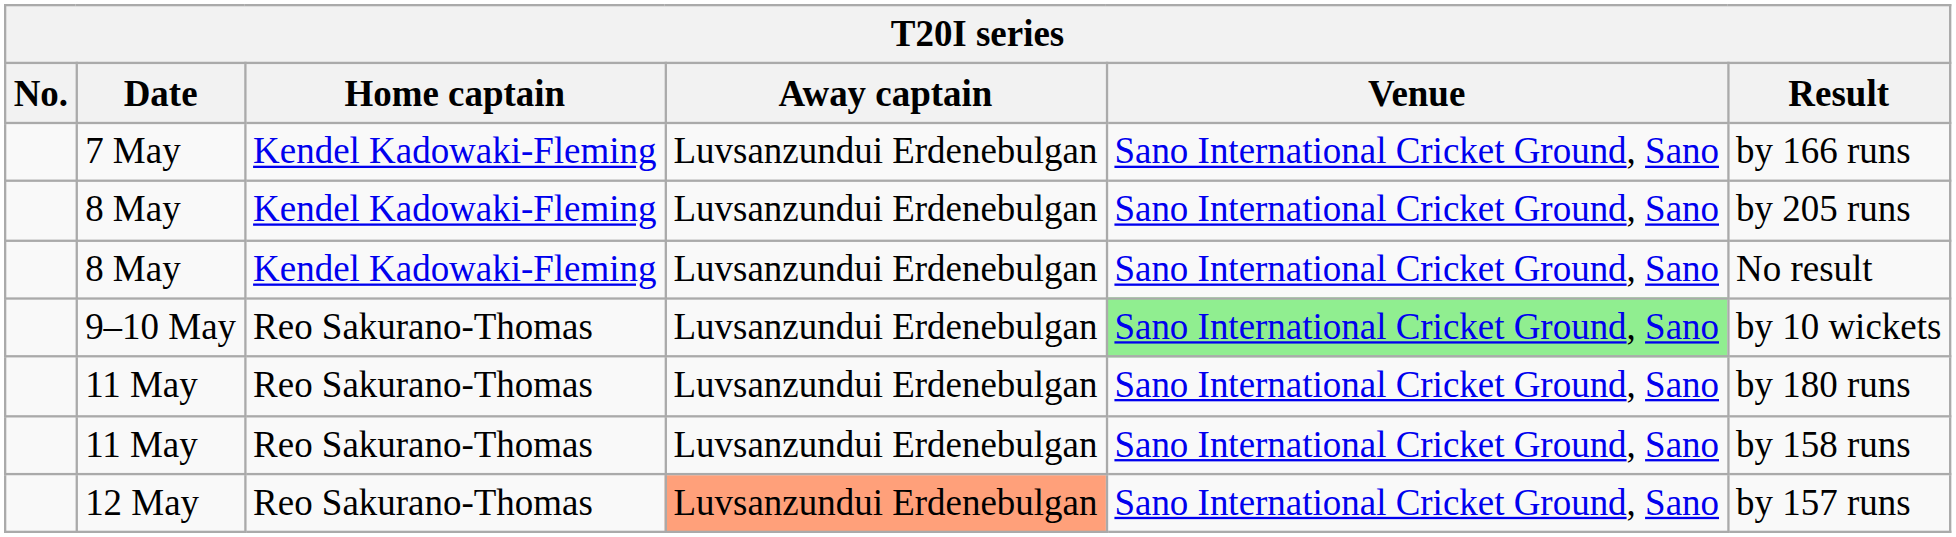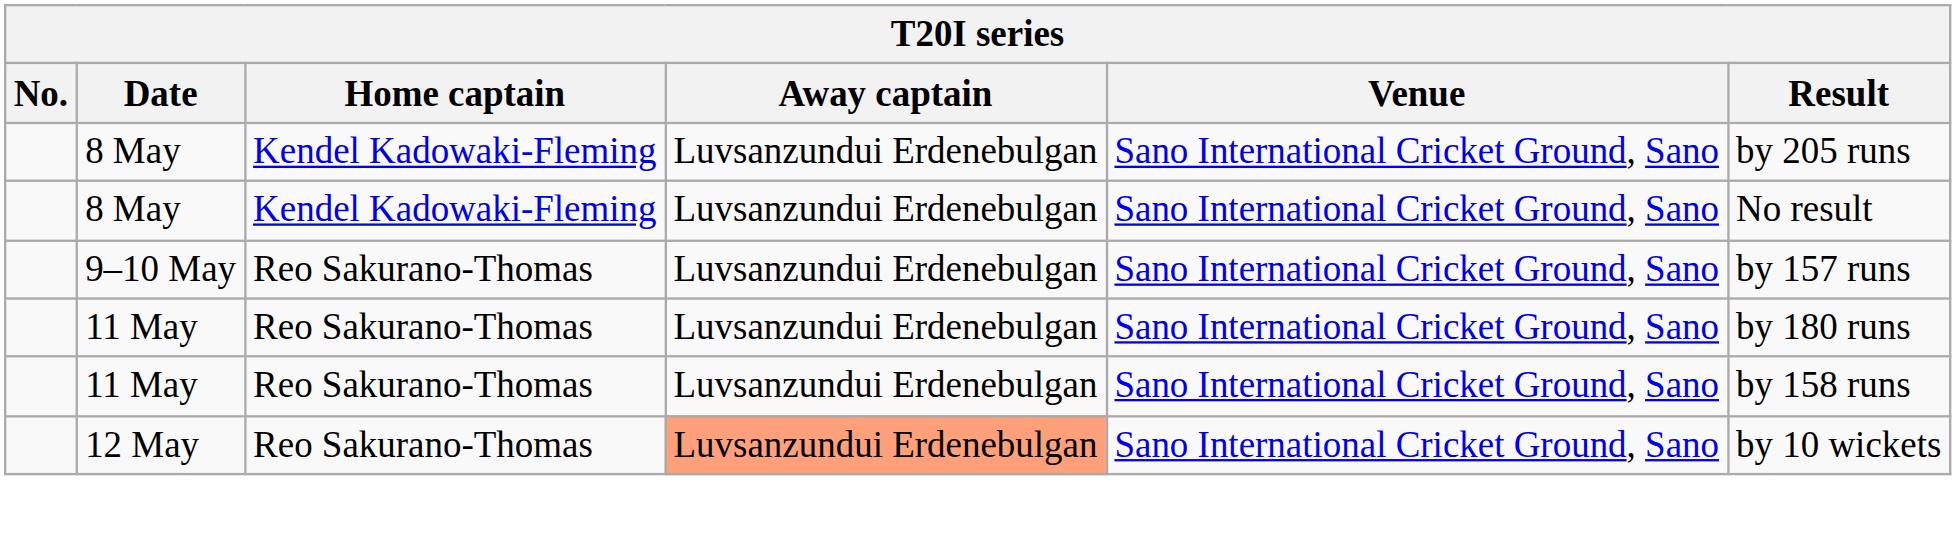 <table class="wikitable">
 <tr>
 <th colspan="6">T20I series</th>
 </tr>
 <tr>
 <th>No.</th>
 <th>Date</th>
 <th>Home captain</th>
 <th>Away captain</th>
 <th>Venue</th>
 <th>Result</th>
-</tr>
-<tr>
-<td></td>
-<td>7 May</td>
-<td><a href='#'>Kendel Kadowaki-Fleming</a></td>
-<td>Luvsanzundui Erdenebulgan</td>
-<td><a href='#'>Sano International Cricket Ground</a>, <a href='#'>Sano</a></td>
-<td> by 166 runs</td>
 </tr>
 <tr>
 <td></td>
 <td>8 May</td>
 <td><a href='#'>Kendel Kadowaki-Fleming</a></td>
 <td>Luvsanzundui Erdenebulgan</td>
 <td><a href='#'>Sano International Cricket Ground</a>, <a href='#'>Sano</a></td>
 <td> by 205 runs</td>
 </tr>
 <tr>
 <td></td>
 <td>8 May</td>
 <td><a href='#'>Kendel Kadowaki-Fleming</a></td>
 <td>Luvsanzundui Erdenebulgan</td>
 <td><a href='#'>Sano International Cricket Ground</a>, <a href='#'>Sano</a></td>
 <td>No result</td>
 </tr>
 <tr>
 <td></td>
 <td>9–10 May</td>
 <td>Reo Sakurano-Thomas</td>
 <td>Luvsanzundui Erdenebulgan</td>
-<td style="background: lightgreen;"><a href='#'>Sano International Cricket Ground</a>, <a href='#'>Sano</a></td>
-<td> by 10 wickets</td>
+<td><a href='#'>Sano International Cricket Ground</a>, <a href='#'>Sano</a></td>
+<td> by 157 runs</td>
 </tr>
 <tr>
 <td></td>
 <td>11 May</td>
 <td>Reo Sakurano-Thomas</td>
 <td>Luvsanzundui Erdenebulgan</td>
 <td><a href='#'>Sano International Cricket Ground</a>, <a href='#'>Sano</a></td>
 <td> by 180 runs</td>
 </tr>
 <tr>
 <td></td>
 <td>11 May</td>
 <td>Reo Sakurano-Thomas</td>
 <td>Luvsanzundui Erdenebulgan</td>
 <td><a href='#'>Sano International Cricket Ground</a>, <a href='#'>Sano</a></td>
 <td> by 158 runs</td>
 </tr>
 <tr>
 <td></td>
 <td>12 May</td>
 <td>Reo Sakurano-Thomas</td>
 <td style="background: lightsalmon;">Luvsanzundui Erdenebulgan</td>
 <td><a href='#'>Sano International Cricket Ground</a>, <a href='#'>Sano</a></td>
-<td> by 157 runs</td>
+<td> by 10 wickets</td>
 </tr>
 </table>
